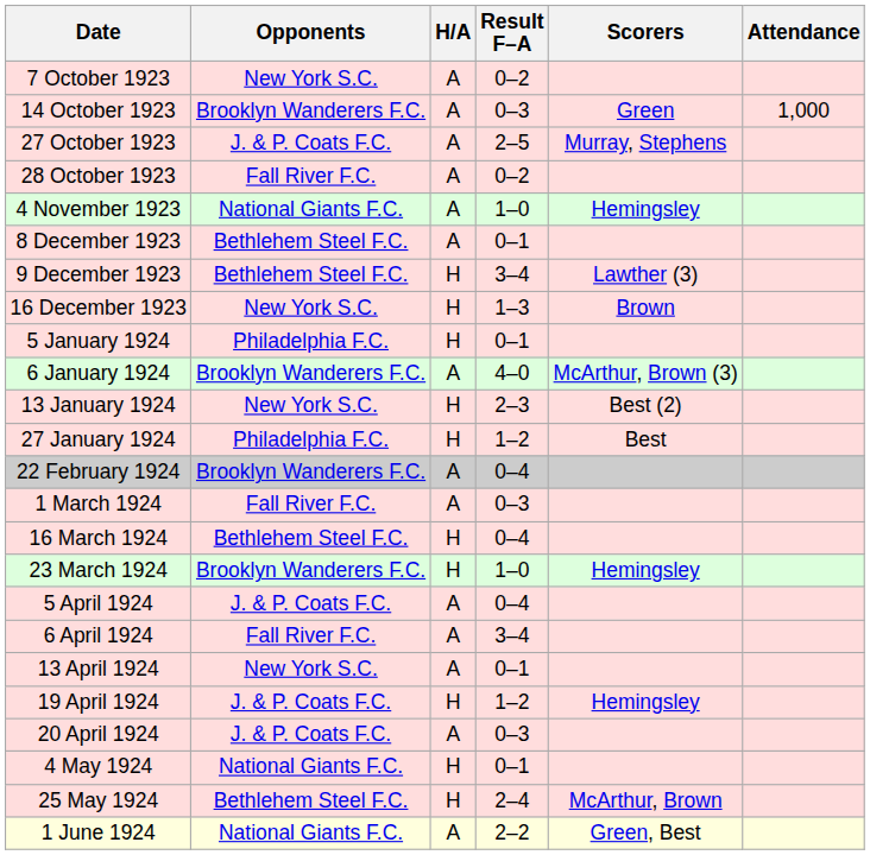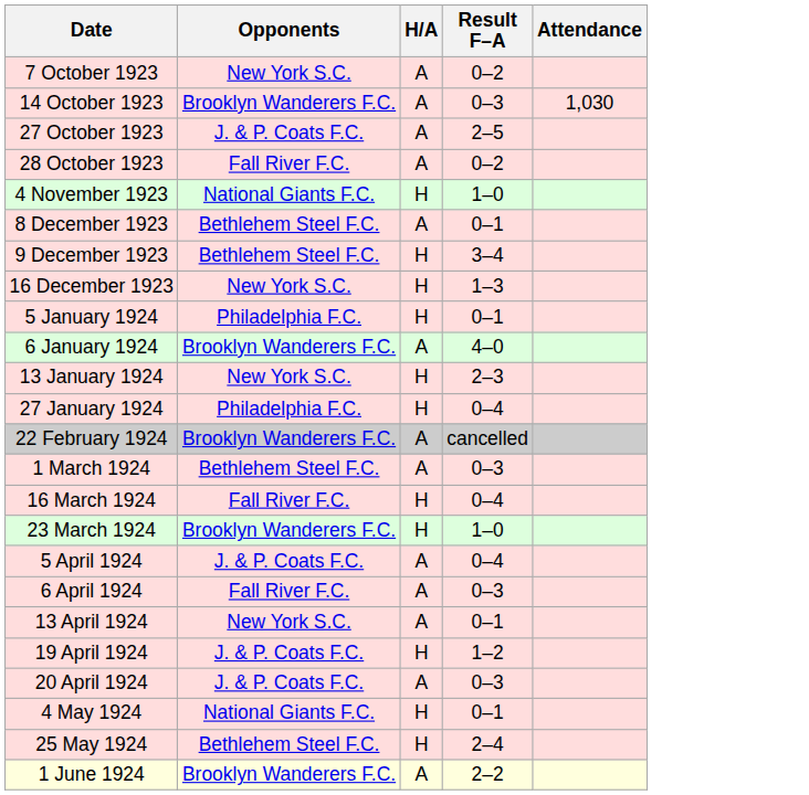 <table class="wikitable" style="text-align:center">
 <tr>
 <th>Date</th>
 <th>Opponents</th>
 <th>H/A</th>
 <th>Result<br>F–A</th>
-<th>Scorers</th>
 <th>Attendance</th>
 </tr>
 <tr bgcolor="#ffdddd">
 <td>7 October 1923</td>
 <td><a href='#'>New York S.C.</a></td>
 <td>A</td>
 <td>0–2</td>
 <td></td>
-<td></td>
 </tr>
 <tr bgcolor="#ffdddd">
 <td>14 October 1923</td>
 <td><a href='#'>Brooklyn Wanderers F.C.</a></td>
 <td>A</td>
 <td>0–3</td>
-<td><a href='#'>Green</a></td>
-<td>1,000</td>
+<td>1,030</td>
 </tr>
 <tr bgcolor="#ffdddd">
 <td>27 October 1923</td>
 <td><a href='#'>J. & P. Coats F.C.</a></td>
 <td>A</td>
 <td>2–5</td>
-<td><a href='#'>Murray</a>, <a href='#'>Stephens</a></td>
 <td></td>
 </tr>
 <tr bgcolor="#ffdddd">
 <td>28 October 1923</td>
 <td><a href='#'>Fall River F.C.</a></td>
 <td>A</td>
 <td>0–2</td>
 <td></td>
-<td></td>
 </tr>
 <tr bgcolor="#ddffdd">
 <td>4 November 1923</td>
 <td><a href='#'>National Giants F.C.</a></td>
-<td>A</td>
+<td>H</td>
 <td>1–0</td>
-<td><a href='#'>Hemingsley</a></td>
 <td></td>
 </tr>
 <tr bgcolor="#ffdddd">
 <td>8 December 1923</td>
 <td><a href='#'>Bethlehem Steel F.C.</a></td>
 <td>A</td>
 <td>0–1</td>
 <td></td>
-<td></td>
 </tr>
 <tr bgcolor="#ffdddd">
 <td>9 December 1923</td>
 <td><a href='#'>Bethlehem Steel F.C.</a></td>
 <td>H</td>
 <td>3–4</td>
-<td><a href='#'>Lawther</a> (3)</td>
 <td></td>
 </tr>
 <tr bgcolor="#ffdddd">
 <td>16 December 1923</td>
 <td><a href='#'>New York S.C.</a></td>
 <td>H</td>
 <td>1–3</td>
-<td><a href='#'>Brown</a></td>
 <td></td>
 </tr>
 <tr bgcolor="#ffdddd">
 <td>5 January 1924</td>
 <td><a href='#'>Philadelphia F.C.</a></td>
 <td>H</td>
 <td>0–1</td>
 <td></td>
-<td></td>
 </tr>
 <tr bgcolor="#ddffdd">
 <td>6 January 1924</td>
 <td><a href='#'>Brooklyn Wanderers F.C.</a></td>
 <td>A</td>
 <td>4–0</td>
-<td><a href='#'>McArthur</a>, <a href='#'>Brown</a> (3)</td>
 <td></td>
 </tr>
 <tr bgcolor="#ffdddd">
 <td>13 January 1924</td>
 <td><a href='#'>New York S.C.</a></td>
 <td>H</td>
 <td>2–3</td>
-<td>Best (2)</td>
 <td></td>
 </tr>
 <tr bgcolor="#ffdddd">
 <td>27 January 1924</td>
 <td><a href='#'>Philadelphia F.C.</a></td>
 <td>H</td>
-<td>1–2</td>
-<td>Best</td>
+<td>0–4</td>
 <td></td>
 </tr>
 <tr bgcolor="#cccccc">
 <td>22 February 1924</td>
 <td><a href='#'>Brooklyn Wanderers F.C.</a></td>
 <td>A</td>
-<td>0–4</td>
-<td></td>
+<td>cancelled</td>
 <td></td>
 </tr>
 <tr bgcolor="#ffdddd">
 <td>1 March 1924</td>
-<td><a href='#'>Fall River F.C.</a></td>
+<td><a href='#'>Bethlehem Steel F.C.</a></td>
 <td>A</td>
 <td>0–3</td>
-<td></td>
 <td></td>
 </tr>
 <tr bgcolor="#ffdddd">
 <td>16 March 1924</td>
-<td><a href='#'>Bethlehem Steel F.C.</a></td>
+<td><a href='#'>Fall River F.C.</a></td>
 <td>H</td>
 <td>0–4</td>
-<td></td>
 <td></td>
 </tr>
 <tr bgcolor="#ddffdd">
 <td>23 March 1924</td>
 <td><a href='#'>Brooklyn Wanderers F.C.</a></td>
 <td>H</td>
 <td>1–0</td>
-<td><a href='#'>Hemingsley</a></td>
 <td></td>
 </tr>
 <tr bgcolor="#ffdddd">
 <td>5 April 1924</td>
 <td><a href='#'>J. & P. Coats F.C.</a></td>
 <td>A</td>
 <td>0–4</td>
 <td></td>
-<td></td>
 </tr>
 <tr bgcolor="#ffdddd">
 <td>6 April 1924</td>
 <td><a href='#'>Fall River F.C.</a></td>
 <td>A</td>
-<td>3–4</td>
-<td></td>
+<td>0–3</td>
 <td></td>
 </tr>
 <tr bgcolor="#ffdddd">
 <td>13 April 1924</td>
 <td><a href='#'>New York S.C.</a></td>
 <td>A</td>
 <td>0–1</td>
 <td></td>
-<td></td>
 </tr>
 <tr bgcolor="#ffdddd">
 <td>19 April 1924</td>
 <td><a href='#'>J. & P. Coats F.C.</a></td>
 <td>H</td>
 <td>1–2</td>
-<td><a href='#'>Hemingsley</a></td>
 <td></td>
 </tr>
 <tr bgcolor="#ffdddd">
 <td>20 April 1924</td>
 <td><a href='#'>J. & P. Coats F.C.</a></td>
 <td>A</td>
 <td>0–3</td>
 <td></td>
-<td></td>
 </tr>
 <tr bgcolor="#ffdddd">
 <td>4 May 1924</td>
 <td><a href='#'>National Giants F.C.</a></td>
 <td>H</td>
 <td>0–1</td>
 <td></td>
-<td></td>
 </tr>
 <tr bgcolor="#ffdddd">
 <td>25 May 1924</td>
 <td><a href='#'>Bethlehem Steel F.C.</a></td>
 <td>H</td>
 <td>2–4</td>
-<td><a href='#'>McArthur</a>, <a href='#'>Brown</a></td>
 <td></td>
 </tr>
 <tr bgcolor="#ffffdd">
 <td>1 June 1924</td>
-<td><a href='#'>National Giants F.C.</a></td>
+<td><a href='#'>Brooklyn Wanderers F.C.</a></td>
 <td>A</td>
 <td>2–2</td>
-<td><a href='#'>Green</a>, Best</td>
 <td></td>
 </tr>
 </table>
